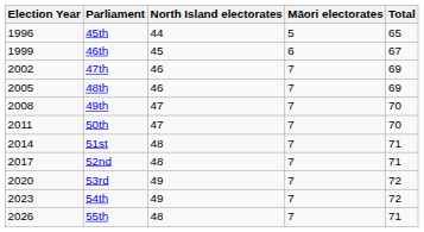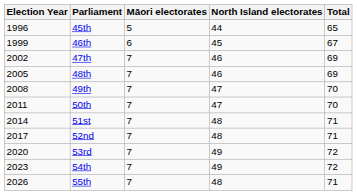 <table class="wikitable">
 <tr>
 <th>Election Year</th>
 <th>Parliament</th>
+<th>Māori electorates</th>
 <th>North Island electorates</th>
-<th>Māori electorates</th>
 <th>Total</th>
 </tr>
 <tr>
 <td>1996</td>
 <td><a href='#'>45th</a></td>
+<td>5</td>
 <td>44</td>
-<td>5</td>
 <td>65</td>
 </tr>
 <tr>
 <td>1999</td>
 <td><a href='#'>46th</a></td>
+<td>6</td>
 <td>45</td>
-<td>6</td>
 <td>67</td>
 </tr>
 <tr>
 <td>2002</td>
 <td><a href='#'>47th</a></td>
+<td>7</td>
 <td>46</td>
-<td>7</td>
 <td>69</td>
 </tr>
 <tr>
 <td>2005</td>
 <td><a href='#'>48th</a></td>
+<td>7</td>
 <td>46</td>
-<td>7</td>
 <td>69</td>
 </tr>
 <tr>
 <td>2008</td>
 <td><a href='#'>49th</a></td>
+<td>7</td>
 <td>47</td>
-<td>7</td>
 <td>70</td>
 </tr>
 <tr>
 <td>2011</td>
 <td><a href='#'>50th</a></td>
+<td>7</td>
 <td>47</td>
-<td>7</td>
 <td>70</td>
 </tr>
 <tr>
 <td>2014</td>
 <td><a href='#'>51st</a></td>
+<td>7</td>
 <td>48</td>
-<td>7</td>
 <td>71</td>
 </tr>
 <tr>
 <td>2017</td>
 <td><a href='#'>52nd</a></td>
+<td>7</td>
 <td>48</td>
-<td>7</td>
 <td>71</td>
 </tr>
 <tr>
 <td>2020</td>
 <td><a href='#'>53rd</a></td>
+<td>7</td>
 <td>49</td>
-<td>7</td>
 <td>72</td>
 </tr>
 <tr>
 <td>2023</td>
 <td><a href='#'>54th</a></td>
+<td>7</td>
 <td>49</td>
-<td>7</td>
 <td>72</td>
 </tr>
 <tr>
 <td>2026</td>
 <td><a href='#'>55th</a></td>
+<td>7</td>
 <td>48</td>
-<td>7</td>
 <td>71</td>
 </tr>
 </table>
